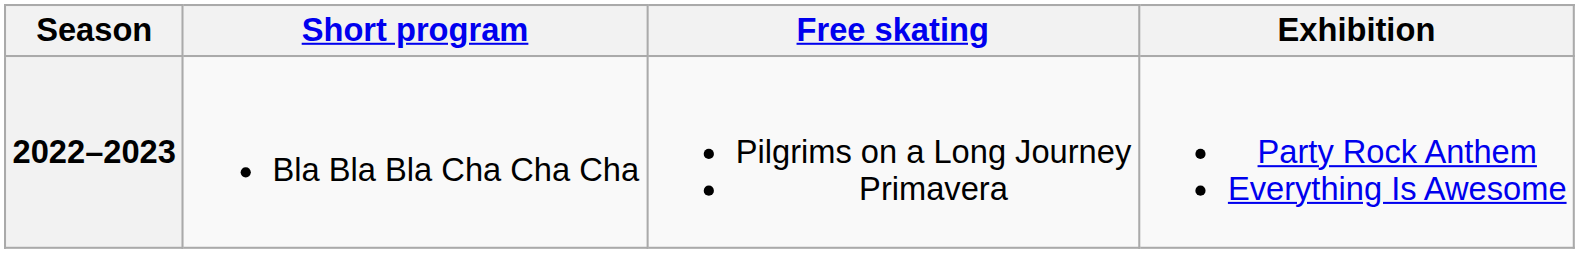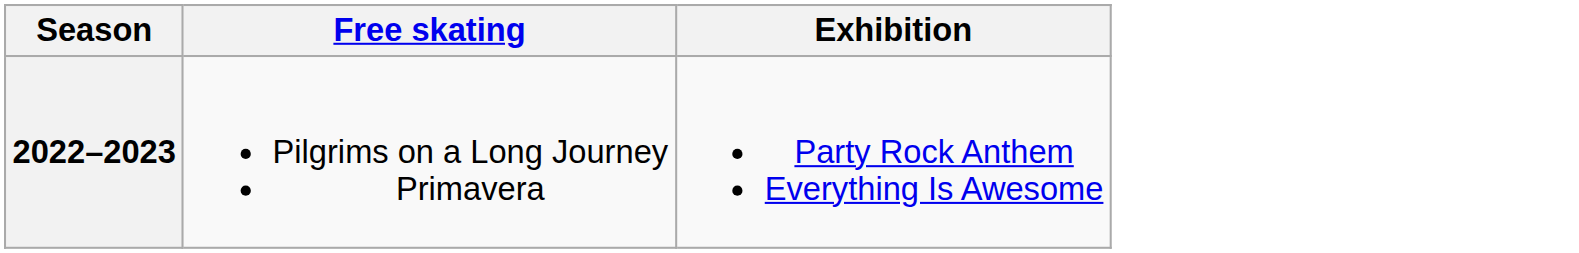 <table class=wikitable style=text-align:center>
 <tr>
 <th>Season</th>
-<th><a href='#'>Short program</a></th>
 <th><a href='#'>Free skating</a></th>
 <th>Exhibition</th>
 </tr>
 <tr>
 <th>2022–2023 <br></th>
-<td><br><ul><li>Bla Bla Bla Cha Cha Cha <br> </li></ul></td>
 <td><br><ul><li>Pilgrims on a Long Journey <br> </li><li>Primavera <br> </li></ul></td>
 <td><br><ul><li><a href='#'>Party Rock Anthem</a> <br> </li><li><a href='#'>Everything Is Awesome</a> <br> </li></ul></td>
 </tr>
 </table>
